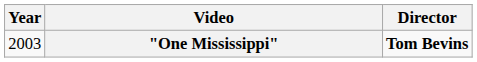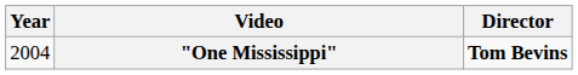 <table class="wikitable plainrowheaders">
 <tr>
 <th>Year</th>
 <th style="width:20em;">Video</th>
 <th>Director</th>
 </tr>
 <tr>
-<td>2003</td>
+<td>2004</td>
 <th scope="row">"One Mississippi"</th>
 <td><strong>Tom Bevins</strong></td>
 </tr>
 </table>
